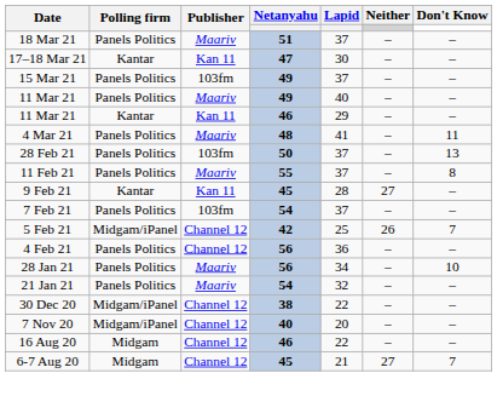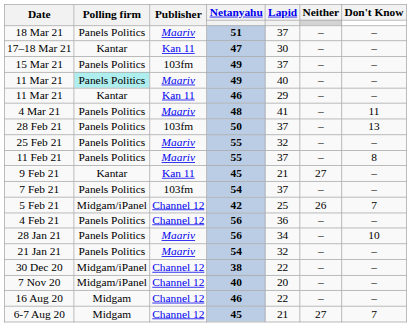 <table class="wikitable sortable" style="text-align:center; font-size:90%; line-height:13px;">
 <tr>
 <th rowspan=2>Date</th>
 <th rowspan=2>Polling firm</th>
 <th rowspan=2>Publisher</th>
 <th><a href='#'>Netanyahu</a></th>
 <th><a href='#'>Lapid</a></th>
 <th>Neither</th>
 <th>Don't Know</th>
 </tr>
 <tr>
 <th style=background:></th>
 <th style=background:></th>
 <th style=background:#d3d3d3></th>
 <th style=background:#ffffff></th>
 </tr>
 <tr>
 <td data-sort-value=2021-03-18>18 Mar 21</td>
 <td>Panels Politics</td>
 <td><em><a href='#'>Maariv</a></em></td>
 <td style=background:#BBCDE4><strong>51</strong>	</td>
 <td>37					</td>
 <td>–					</td>
 <td>–					</td>
 </tr>
 <tr>
 <td data-sort-value=2021-03-18>17–18 Mar 21</td>
 <td>Kantar</td>
 <td><a href='#'>Kan 11</a></td>
 <td style=background:#BBCDE4><strong>47</strong>	</td>
 <td>30					</td>
 <td>–					</td>
 <td>–					</td>
 </tr>
 <tr>
 <td data-sort-value=2021-03-15>15 Mar 21</td>
 <td>Panels Politics</td>
 <td>103fm</td>
 <td style=background:#BBCDE4><strong>49</strong>	</td>
 <td>37					</td>
 <td>–					</td>
 <td>–					</td>
 </tr>
 <tr>
 <td data-sort-value=2021-03-11>11 Mar 21</td>
-<td>Panels Politics</td>
+<td style="background: paleturquoise;">Panels Politics</td>
 <td><em><a href='#'>Maariv</a></em></td>
 <td style=background:#BBCDE4><strong>49</strong>	</td>
 <td>40					</td>
 <td>–					</td>
 <td>–					</td>
 </tr>
 <tr>
 <td data-sort-value=2021-03-11>11 Mar 21</td>
 <td>Kantar</td>
 <td><a href='#'>Kan 11</a></td>
 <td style=background:#BBCDE4><strong>46</strong>	</td>
 <td>29					</td>
 <td>–					</td>
 <td>–					</td>
 </tr>
 <tr>
 <td data-sort-value=2021-03-04>4 Mar 21</td>
 <td>Panels Politics</td>
 <td><em><a href='#'>Maariv</a></em></td>
 <td style=background:#BBCDE4><strong>48</strong>	</td>
 <td>41					</td>
 <td>–					</td>
 <td>11					</td>
 </tr>
 <tr>
 <td data-sort-value=2021-02-28>28 Feb 21</td>
 <td>Panels Politics</td>
 <td>103fm</td>
 <td style=background:#BBCDE4><strong>50</strong>	</td>
 <td>37					</td>
 <td>–					</td>
 <td>13					</td>
 </tr>
 <tr>
+<td data-sort-value=2021-02-25>25 Feb 21</td>
+<td>Panels Politics</td>
+<td><em><a href='#'>Maariv</a></em></td>
+<td style=background:#BBCDE4><strong>55</strong>	</td>
+<td>32					</td>
+<td>–					</td>
+<td>–					</td>
+</tr>
+<tr>
 <td data-sort-value=2021-02-11>11 Feb 21</td>
 <td>Panels Politics</td>
 <td><em><a href='#'>Maariv</a></em></td>
 <td style=background:#BBCDE4><strong>55</strong>	</td>
 <td>37					</td>
 <td>–					</td>
 <td>8					</td>
 </tr>
 <tr>
 <td data-sort-value=2021-02-09>9 Feb 21</td>
 <td>Kantar</td>
 <td><a href='#'>Kan 11</a></td>
 <td style=background:#BBCDE4><strong>45</strong>	</td>
-<td>28					</td>
+<td>21					</td>
 <td>27					</td>
 <td>–					</td>
 </tr>
 <tr>
 <td data-sort-value=2021-02-07>7 Feb 21</td>
 <td>Panels Politics</td>
 <td>103fm</td>
 <td style=background:#BBCDE4><strong>54</strong>	</td>
 <td>37					</td>
 <td>–					</td>
 <td>–					</td>
 </tr>
 <tr>
 <td data-sort-value=2021-02-05>5 Feb 21</td>
 <td>Midgam/iPanel</td>
 <td><a href='#'>Channel 12</a></td>
 <td style=background:#BBCDE4><strong>42</strong>	</td>
 <td>25					</td>
 <td>26					</td>
 <td>7					</td>
 </tr>
 <tr>
 <td data-sort-value=2021-02-04>4 Feb 21</td>
 <td>Panels Politics</td>
 <td><a href='#'>Channel 12</a></td>
 <td style=background:#BBCDE4><strong>56</strong>	</td>
 <td>36					</td>
 <td>–					</td>
 <td>–					</td>
 </tr>
 <tr>
 <td data-sort-value=2021-01-28>28 Jan 21</td>
 <td>Panels Politics</td>
 <td><em><a href='#'>Maariv</a></em></td>
 <td style=background:#BBCDE4><strong>56</strong>	</td>
 <td>34					</td>
 <td>–					</td>
 <td>10					</td>
 </tr>
 <tr>
 <td data-sort-value=2021-01-21>21 Jan 21</td>
 <td>Panels Politics</td>
 <td><em><a href='#'>Maariv</a></em></td>
 <td style=background:#BBCDE4><strong>54</strong>	</td>
 <td>32					</td>
 <td>–					</td>
 <td>–					</td>
 </tr>
 <tr>
 <td data-sort-value=2020-12-30>30 Dec 20</td>
 <td>Midgam/iPanel</td>
 <td><a href='#'>Channel 12</a></td>
 <td style=background:#BBCDE4><strong>38</strong>	</td>
 <td>22					</td>
 <td>–					</td>
 <td>–					</td>
 </tr>
 <tr>
 <td data-sort-value=2020-11-07>7 Nov 20</td>
 <td>Midgam/iPanel</td>
 <td><a href='#'>Channel 12</a></td>
 <td style=background:#BBCDE4><strong>40</strong>	</td>
 <td>20					</td>
 <td>–					</td>
 <td>–					</td>
 </tr>
 <tr>
 <td data-sort-value=2020-08-16>16 Aug 20</td>
 <td>Midgam</td>
 <td><a href='#'>Channel 12</a></td>
 <td style=background:#BBCDE4><strong>46</strong>	</td>
 <td>22					</td>
 <td>–					</td>
 <td>–					</td>
 </tr>
 <tr>
 <td data-sort-value=2020-08-07>6-7 Aug 20</td>
 <td>Midgam</td>
 <td><a href='#'>Channel 12</a></td>
 <td style=background:#BBCDE4><strong>45</strong>	</td>
 <td>21					</td>
 <td>27					</td>
 <td>7					</td>
 </tr>
 </table>
